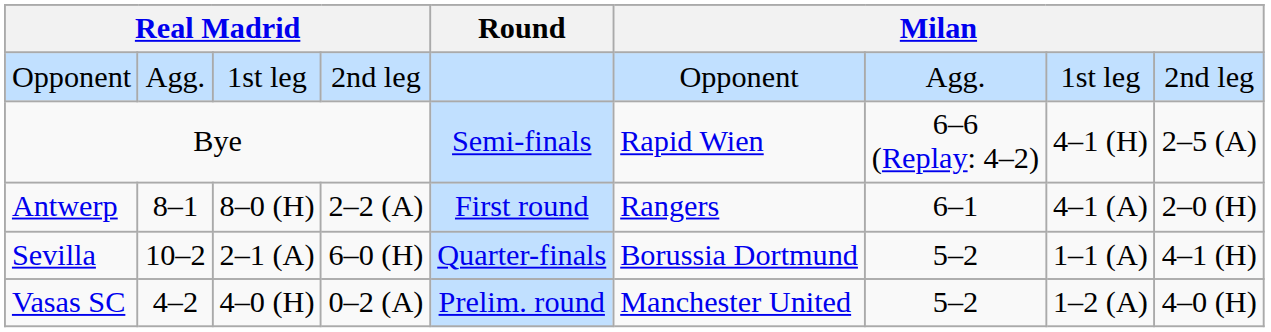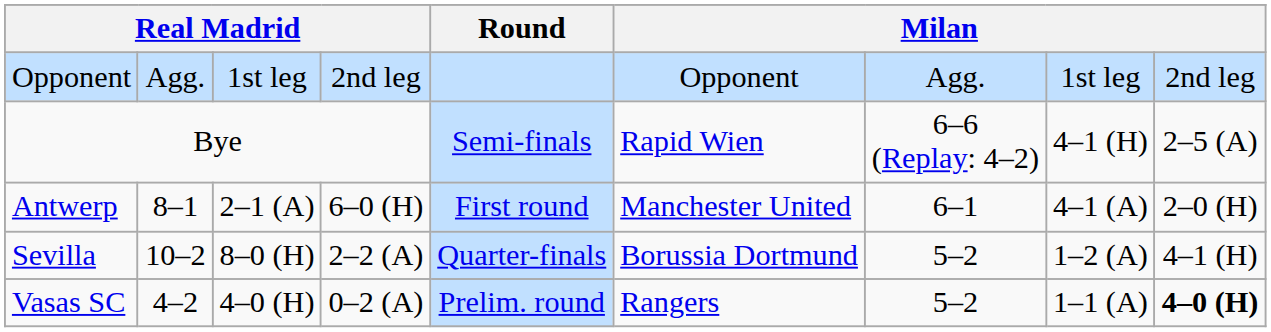 <table class="wikitable" style="text-align:center">
 <tr>
 <th colspan=4> <a href='#'>Real Madrid</a></th>
 <th>Round</th>
 <th colspan=4> <a href='#'>Milan</a></th>
 </tr>
 <tr style="background:#c1e0ff">
 <td>Opponent</td>
 <td>Agg.</td>
 <td>1st leg</td>
 <td>2nd leg</td>
 <td></td>
 <td>Opponent</td>
 <td>Agg.</td>
 <td>1st leg</td>
 <td>2nd leg</td>
 </tr>
 <tr>
 <td colspan="4">Bye</td>
 <td style="background:#c1e0ff"><a href='#'>Semi-finals</a></td>
 <td align=left> <a href='#'>Rapid Wien</a></td>
 <td>6–6<br>(<a href='#'>Replay</a>: 4–2)</td>
 <td>4–1 (H)</td>
 <td>2–5 (A)</td>
 </tr>
 <tr>
 <td align=left> <a href='#'>Antwerp</a></td>
 <td>8–1</td>
-<td>8–0 (H)</td>
-<td>2–2 (A)</td>
+<td>2–1 (A)</td>
+<td>6–0 (H)</td>
 <td style="background:#c1e0ff"><a href='#'>First round</a></td>
-<td align=left> <a href='#'>Rangers</a></td>
+<td align=left> <a href='#'>Manchester United</a></td>
 <td>6–1</td>
 <td>4–1 (A)</td>
 <td>2–0 (H)</td>
 </tr>
 <tr>
 <td align=left> <a href='#'>Sevilla</a></td>
 <td>10–2</td>
-<td>2–1 (A)</td>
-<td>6–0 (H)</td>
+<td>8–0 (H)</td>
+<td>2–2 (A)</td>
 <td style="background:#c1e0ff"><a href='#'>Quarter-finals</a></td>
 <td align=left> <a href='#'>Borussia Dortmund</a></td>
 <td>5–2</td>
-<td>1–1 (A)</td>
+<td>1–2 (A)</td>
 <td>4–1 (H)</td>
 </tr>
 <tr>
 <td align=left> <a href='#'>Vasas SC</a></td>
 <td>4–2</td>
 <td>4–0 (H)</td>
 <td>0–2 (A)</td>
 <td style="background:#c1e0ff"><a href='#'>Prelim. round</a></td>
-<td align=left> <a href='#'>Manchester United</a></td>
+<td align=left> <a href='#'>Rangers</a></td>
 <td>5–2</td>
-<td>1–2 (A)</td>
-<td>4–0 (H)</td>
+<td>1–1 (A)</td>
+<td><strong>4–0 (H)</strong></td>
 </tr>
 </table>
